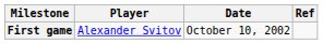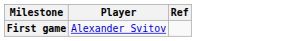 <table class="wikitable">
 <tr>
 <th scope="col">Milestone</th>
 <th scope="col">Player</th>
-<th scope="col">Date</th>
 <th scope="col">Ref</th>
 </tr>
 <tr>
 <th>First game</th>
 <td><a href='#'>Alexander Svitov</a></td>
-<td>October 10, 2002</td>
 <td></td>
 </tr>
 </table>
